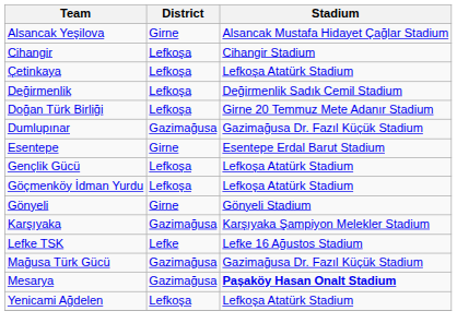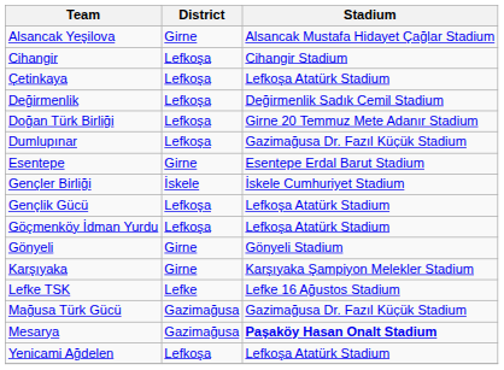 <table class="wikitable sortable" style="text-align: left;">
 <tr>
 <th>Team</th>
 <th>District</th>
 <th>Stadium</th>
 </tr>
 <tr>
 <td><a href='#'>Alsancak Yeşilova</a></td>
 <td><a href='#'>Girne</a></td>
 <td><a href='#'>Alsancak Mustafa Hidayet Çağlar Stadium</a></td>
 </tr>
 <tr>
 <td><a href='#'>Cihangir</a></td>
 <td><a href='#'>Lefkoşa</a></td>
 <td><a href='#'>Cihangir Stadium</a></td>
 </tr>
 <tr>
 <td><a href='#'>Çetinkaya</a></td>
 <td><a href='#'>Lefkoşa</a></td>
 <td><a href='#'>Lefkoşa Atatürk Stadium</a></td>
 </tr>
 <tr>
 <td><a href='#'>Değirmenlik</a></td>
 <td><a href='#'>Lefkoşa</a></td>
 <td><a href='#'>Değirmenlik Sadık Cemil Stadium</a></td>
 </tr>
 <tr>
 <td><a href='#'>Doğan Türk Birliği</a></td>
 <td><a href='#'>Lefkoşa</a></td>
 <td><a href='#'>Girne 20 Temmuz Mete Adanır Stadium</a></td>
 </tr>
 <tr>
 <td><a href='#'>Dumlupınar</a></td>
-<td><a href='#'>Gazimağusa</a></td>
+<td><a href='#'>Lefkoşa</a></td>
 <td><a href='#'>Gazimağusa Dr. Fazıl Küçük Stadium</a></td>
 </tr>
 <tr>
 <td><a href='#'>Esentepe</a></td>
 <td><a href='#'>Girne</a></td>
 <td><a href='#'>Esentepe Erdal Barut Stadium</a></td>
+</tr>
+<tr>
+<td><a href='#'>Gençler Birliği</a></td>
+<td><a href='#'>İskele</a></td>
+<td><a href='#'>İskele Cumhuriyet Stadium</a></td>
 </tr>
 <tr>
 <td><a href='#'>Gençlik Gücü</a></td>
 <td><a href='#'>Lefkoşa</a></td>
 <td><a href='#'>Lefkoşa Atatürk Stadium</a></td>
 </tr>
 <tr>
 <td><a href='#'>Göçmenköy İdman Yurdu</a></td>
 <td><a href='#'>Lefkoşa</a></td>
 <td><a href='#'>Lefkoşa Atatürk Stadium</a></td>
 </tr>
 <tr>
 <td><a href='#'>Gönyeli</a></td>
 <td><a href='#'>Girne</a></td>
 <td><a href='#'>Gönyeli Stadium</a></td>
 </tr>
 <tr>
 <td><a href='#'>Karşıyaka</a></td>
-<td><a href='#'>Gazimağusa</a></td>
+<td><a href='#'>Girne</a></td>
 <td><a href='#'>Karşıyaka Şampiyon Melekler Stadium</a></td>
 </tr>
 <tr>
 <td><a href='#'>Lefke TSK</a></td>
 <td><a href='#'>Lefke</a></td>
 <td><a href='#'>Lefke 16 Ağustos Stadium</a></td>
 </tr>
 <tr>
 <td><a href='#'>Mağusa Türk Gücü</a></td>
 <td><a href='#'>Gazimağusa</a></td>
 <td><a href='#'>Gazimağusa Dr. Fazıl Küçük Stadium</a></td>
 </tr>
 <tr>
 <td><a href='#'>Mesarya</a></td>
 <td><a href='#'>Gazimağusa</a></td>
 <td><strong><a href='#'>Paşaköy Hasan Onalt Stadium</a></strong></td>
 </tr>
 <tr>
 <td><a href='#'>Yenicami Ağdelen</a></td>
 <td><a href='#'>Lefkoşa</a></td>
 <td><a href='#'>Lefkoşa Atatürk Stadium</a></td>
 </tr>
 <tr>
 </tr>
 </table>
